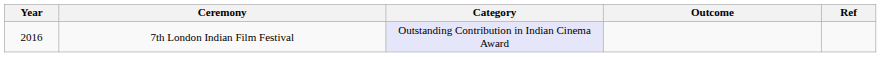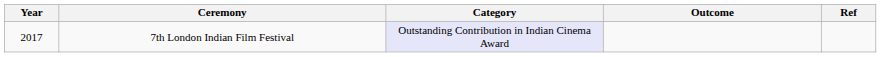 <table class="wikitable" style="width:100%;">
 <tr>
 <th width=5%>Year</th>
 <th style="width:30%;">Ceremony</th>
 <th style="width:20%;">Category</th>
 <th style="width:20%;">Outcome</th>
 <th style="width:5%;">Ref</th>
 </tr>
 <tr>
-<td style="text-align:center;">2016</td>
+<td style="text-align:center;">2017</td>
 <td style="text-align:center;">7th London Indian Film Festival</td>
 <td style="background: lavender; text-align:center;">Outstanding Contribution in Indian Cinema Award</td>
 <td></td>
 <td></td>
 </tr>
 </table>
